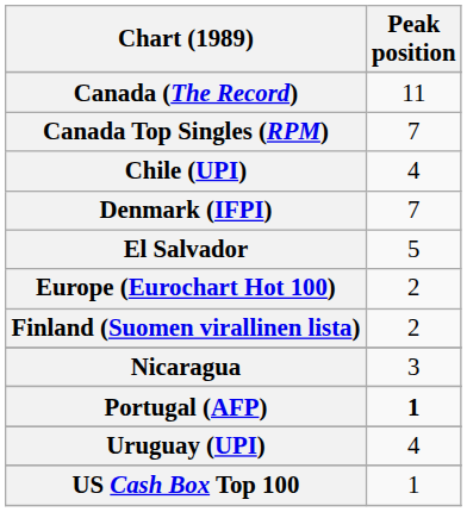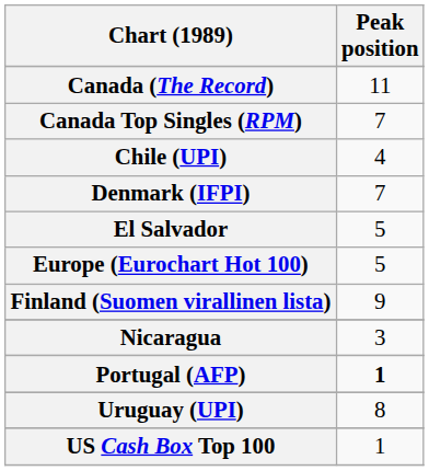 <table class="wikitable sortable plainrowheaders" style="text-align:center">
 <tr>
 <th>Chart (1989)</th>
 <th>Peak<br>position</th>
 </tr>
 <tr>
 </tr>
 <tr>
 </tr>
 <tr>
 </tr>
 <tr>
 <th scope="row">Canada (<em><a href='#'>The Record</a></em>)</th>
 <td>11</td>
 </tr>
 <tr>
 <th scope="row">Canada Top Singles (<em><a href='#'>RPM</a></em>)</th>
 <td>7</td>
 </tr>
 <tr>
 <th scope="row">Chile (<a href='#'>UPI</a>)</th>
 <td>4</td>
 </tr>
 <tr>
 <th scope="row">Denmark (<a href='#'>IFPI</a>)</th>
 <td>7</td>
 </tr>
 <tr>
 <th scope="row">El Salvador</th>
 <td>5</td>
 </tr>
 <tr>
 <th scope="row">Europe (<a href='#'>Eurochart Hot 100</a>)</th>
-<td>2</td>
+<td>5</td>
 </tr>
 <tr>
 <th scope="row">Finland (<a href='#'>Suomen virallinen lista</a>)</th>
-<td>2</td>
+<td>9</td>
 </tr>
 <tr>
 </tr>
 <tr>
 </tr>
 <tr>
 </tr>
 <tr>
 </tr>
 <tr>
 </tr>
 <tr>
 <th scope="row">Nicaragua</th>
 <td>3</td>
 </tr>
 <tr>
 </tr>
 <tr>
 <th scope="row">Portugal (<a href='#'>AFP</a>)</th>
 <td><strong>1</strong></td>
 </tr>
 <tr>
 </tr>
 <tr>
 </tr>
 <tr>
 </tr>
 <tr>
 <th scope="row">Uruguay (<a href='#'>UPI</a>)</th>
-<td>4</td>
+<td>8</td>
 </tr>
 <tr>
 </tr>
 <tr>
 </tr>
 <tr>
 <th scope="row">US <em><a href='#'>Cash Box</a></em> Top 100</th>
 <td>1</td>
 </tr>
 <tr>
 </tr>
 </table>
